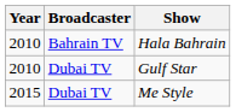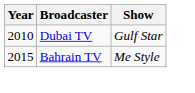 <table class="wikitable">
 <tr>
 <th>Year</th>
 <th>Broadcaster</th>
 <th>Show</th>
 </tr>
 <tr>
 <td>2010</td>
-<td><a href='#'>Bahrain TV</a></td>
-<td><em>Hala Bahrain</em></td>
-</tr>
-<tr>
-<td>2010</td>
 <td><a href='#'>Dubai TV</a></td>
 <td><em>Gulf Star</em></td>
 </tr>
 <tr>
 <td>2015</td>
-<td><a href='#'>Dubai TV</a></td>
+<td><a href='#'>Bahrain TV</a></td>
 <td><em>Me Style</em></td>
 </tr>
 </table>
